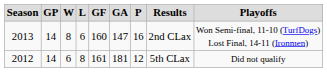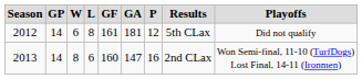 <table class="wikitable">
 <tr style="text-align:center; background:#ddd;">
 <td><strong>Season</strong></td>
 <td><strong>GP</strong></td>
 <td><strong>W</strong></td>
 <td><strong>L</strong></td>
 <td><strong>GF</strong></td>
 <td><strong>GA</strong></td>
 <td><strong>P</strong></td>
 <td><strong>Results</strong></td>
 <td><strong>Playoffs</strong></td>
 </tr>
 <tr style="text-align:center;">
+<td>2012</td>
+<td>14</td>
+<td>6</td>
+<td>8</td>
+<td>161</td>
+<td>181</td>
+<td>12</td>
+<td>5th CLax</td>
+<td><small>Did not qualify</small></td>
+</tr>
+<tr style="text-align:center;">
 <td>2013</td>
 <td>14</td>
 <td>8</td>
 <td>6</td>
 <td>160</td>
 <td>147</td>
 <td>16</td>
 <td>2nd CLax</td>
 <td><small>Won Semi-final, 11-10 (<a href='#'>TurfDogs</a>)<br>Lost Final, 14-11 (<a href='#'>Ironmen</a>)</small></td>
 </tr>
-<tr style="text-align:center;">
-<td>2012</td>
-<td>14</td>
-<td>6</td>
-<td>8</td>
-<td>161</td>
-<td>181</td>
-<td>12</td>
-<td>5th CLax</td>
-<td><small>Did not qualify</small></td>
-</tr>
 </table>
